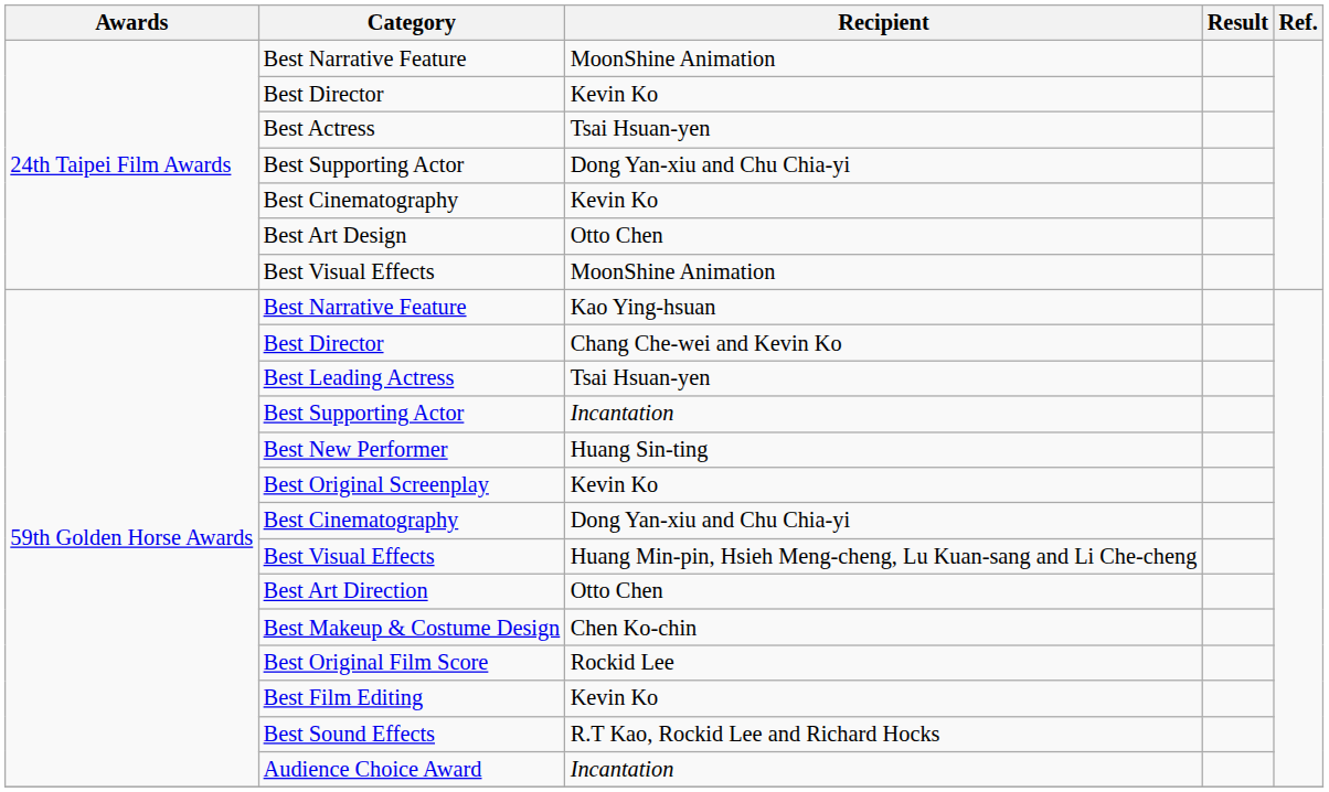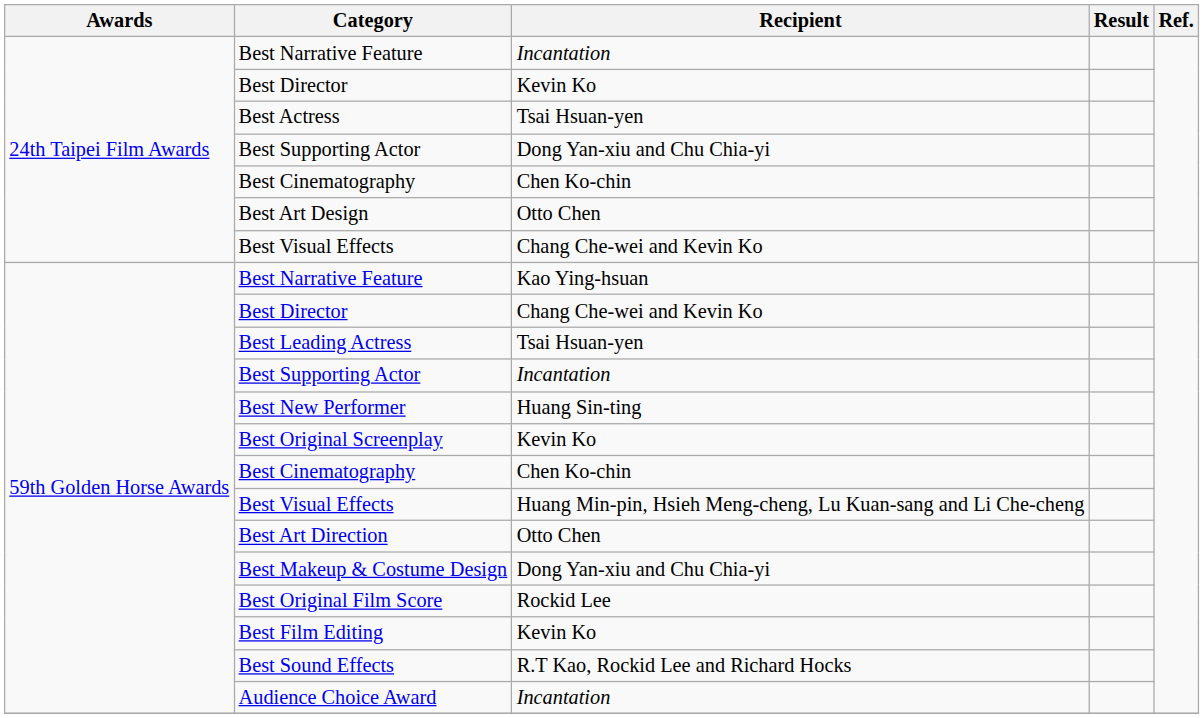 <table class="wikitable">
 <tr>
 <th>Awards</th>
 <th>Category</th>
 <th>Recipient</th>
 <th>Result</th>
 <th>Ref.</th>
 </tr>
 <tr>
 <td rowspan=7><a href='#'>24th Taipei Film Awards</a></td>
 <td>Best Narrative Feature</td>
-<td>MoonShine Animation</td>
+<td><em>Incantation</em></td>
 <td></td>
 <td rowspan=7></td>
 </tr>
 <tr>
 <td>Best Director</td>
 <td>Kevin Ko</td>
 <td></td>
 </tr>
 <tr>
 <td>Best Actress</td>
 <td>Tsai Hsuan-yen</td>
 <td></td>
 </tr>
 <tr>
 <td>Best Supporting Actor</td>
 <td>Dong Yan-xiu and Chu Chia-yi</td>
 <td></td>
 </tr>
 <tr>
 <td>Best Cinematography</td>
-<td>Kevin Ko</td>
+<td>Chen Ko-chin</td>
 <td></td>
 </tr>
 <tr>
 <td>Best Art Design</td>
 <td>Otto Chen</td>
 <td></td>
 </tr>
 <tr>
 <td>Best Visual Effects</td>
-<td>MoonShine Animation</td>
+<td>Chang Che-wei and Kevin Ko</td>
 <td></td>
 </tr>
 <tr>
 <td rowspan=14><a href='#'>59th Golden Horse Awards</a></td>
 <td><a href='#'>Best Narrative Feature</a></td>
 <td>Kao Ying-hsuan</td>
 <td></td>
 <td rowspan=14></td>
 </tr>
 <tr>
 <td><a href='#'>Best Director</a></td>
 <td>Chang Che-wei and Kevin Ko</td>
 <td></td>
 </tr>
 <tr>
 <td><a href='#'>Best Leading Actress</a></td>
 <td>Tsai Hsuan-yen</td>
 <td></td>
 </tr>
 <tr>
 <td><a href='#'>Best Supporting Actor</a></td>
 <td><em>Incantation</em></td>
 <td></td>
 </tr>
 <tr>
 <td><a href='#'>Best New Performer</a></td>
 <td>Huang Sin-ting</td>
 <td></td>
 </tr>
 <tr>
 <td><a href='#'>Best Original Screenplay</a></td>
 <td>Kevin Ko</td>
 <td></td>
 </tr>
 <tr>
 <td><a href='#'>Best Cinematography</a></td>
-<td>Dong Yan-xiu and Chu Chia-yi</td>
+<td>Chen Ko-chin</td>
 <td></td>
 </tr>
 <tr>
 <td><a href='#'>Best Visual Effects</a></td>
 <td>Huang Min-pin, Hsieh Meng-cheng, Lu Kuan-sang and Li Che-cheng</td>
 <td></td>
 </tr>
 <tr>
 <td><a href='#'>Best Art Direction</a></td>
 <td>Otto Chen</td>
 <td></td>
 </tr>
 <tr>
 <td><a href='#'>Best Makeup & Costume Design</a></td>
-<td>Chen Ko-chin</td>
+<td>Dong Yan-xiu and Chu Chia-yi</td>
 <td></td>
 </tr>
 <tr>
 <td><a href='#'>Best Original Film Score</a></td>
 <td>Rockid Lee</td>
 <td></td>
 </tr>
 <tr>
 <td><a href='#'>Best Film Editing</a></td>
 <td>Kevin Ko</td>
 <td></td>
 </tr>
 <tr>
 <td><a href='#'>Best Sound Effects</a></td>
 <td>R.T Kao, Rockid Lee and Richard Hocks</td>
 <td></td>
 </tr>
 <tr>
 <td><a href='#'>Audience Choice Award</a></td>
 <td><em>Incantation</em></td>
 <td></td>
 </tr>
 <tr>
 </tr>
 </table>
